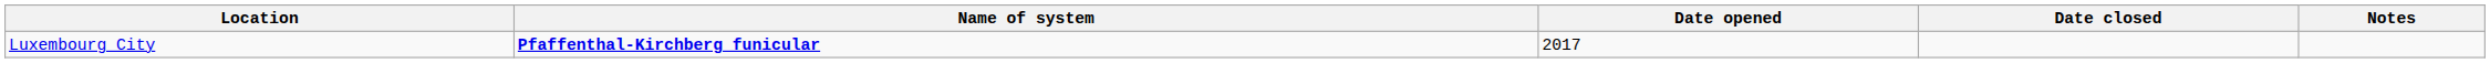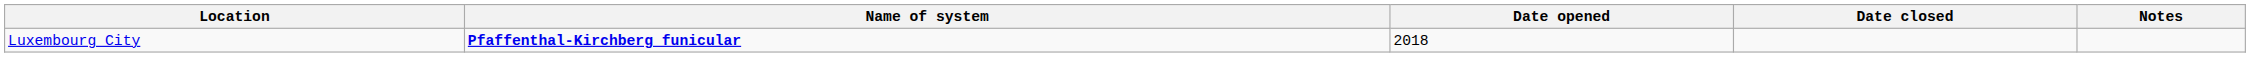 <table class="wikitable" width=100%>
 <tr>
 <th>Location</th>
 <th>Name of system</th>
 <th>Date opened</th>
 <th>Date closed</th>
 <th>Notes</th>
 </tr>
 <tr>
 <td><a href='#'>Luxembourg City</a></td>
 <td><strong><a href='#'>Pfaffenthal-Kirchberg funicular</a></strong></td>
-<td>2017</td>
+<td>2018</td>
 <td></td>
 <td></td>
 </tr>
 </table>
